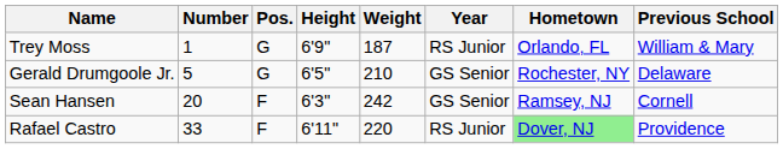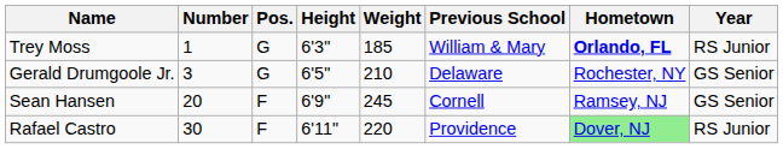 <table class="wikitable sortable" border="1">
 <tr>
 <th>Name</th>
 <th>Number</th>
 <th>Pos.</th>
 <th>Height</th>
 <th>Weight</th>
+<th class="unsortable">Previous School</th>
+<th>Hometown</th>
 <th>Year</th>
-<th>Hometown</th>
-<th class="unsortable">Previous School</th>
 </tr>
 <tr>
 <td>Trey Moss</td>
 <td>1</td>
 <td>G</td>
-<td>6'9"</td>
-<td>187</td>
+<td>6'3"</td>
+<td>185</td>
+<td><a href='#'>William & Mary</a></td>
+<td><strong><a href='#'>Orlando, FL</a></strong></td>
 <td>RS Junior</td>
-<td><a href='#'>Orlando, FL</a></td>
-<td><a href='#'>William & Mary</a></td>
 </tr>
 <tr>
 <td>Gerald Drumgoole Jr.</td>
-<td>5</td>
+<td>3</td>
 <td>G</td>
 <td>6'5"</td>
 <td>210</td>
+<td><a href='#'>Delaware</a></td>
+<td><a href='#'>Rochester, NY</a></td>
 <td>GS Senior</td>
-<td><a href='#'>Rochester, NY</a></td>
-<td><a href='#'>Delaware</a></td>
 </tr>
 <tr>
 <td>Sean Hansen</td>
 <td>20</td>
 <td>F</td>
-<td>6'3"</td>
-<td>242</td>
+<td>6'9"</td>
+<td>245</td>
+<td><a href='#'>Cornell</a></td>
+<td><a href='#'>Ramsey, NJ</a></td>
 <td>GS Senior</td>
-<td><a href='#'>Ramsey, NJ</a></td>
-<td><a href='#'>Cornell</a></td>
 </tr>
 <tr>
 <td>Rafael Castro</td>
-<td>33</td>
+<td>30</td>
 <td>F</td>
 <td>6'11"</td>
 <td>220</td>
+<td><a href='#'>Providence</a></td>
+<td style="background: lightgreen;"><a href='#'>Dover, NJ</a></td>
 <td>RS Junior</td>
-<td style="background: lightgreen;"><a href='#'>Dover, NJ</a></td>
-<td><a href='#'>Providence</a></td>
 </tr>
 </table>
